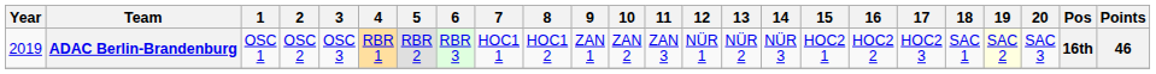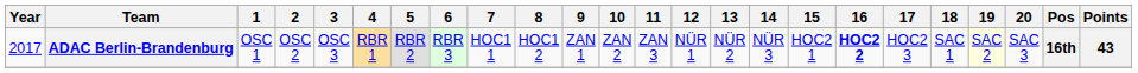 <table class="wikitable" style="text-align:center; font-size:85%">
 <tr>
 <th>Year</th>
 <th>Team</th>
 <th>1</th>
 <th>2</th>
 <th>3</th>
 <th>4</th>
 <th>5</th>
 <th>6</th>
 <th>7</th>
 <th>8</th>
 <th>9</th>
 <th>10</th>
 <th>11</th>
 <th>12</th>
 <th>13</th>
 <th>14</th>
 <th>15</th>
 <th>16</th>
 <th>17</th>
 <th>18</th>
 <th>19</th>
 <th>20</th>
 <th>Pos</th>
 <th>Points</th>
 </tr>
 <tr>
-<td><a href='#'>2019</a></td>
+<td><a href='#'>2017</a></td>
 <th nowrap><a href='#'>ADAC Berlin-Brandenburg</a></th>
 <td><a href='#'>OSC<br>1</a></td>
 <td><a href='#'>OSC<br>2</a></td>
 <td><a href='#'>OSC<br>3</a></td>
 <td style="background:#FFDF9F"><a href='#'>RBR<br>1</a><br></td>
 <td style="background:#DFDFDF"><a href='#'>RBR<br>2</a><br></td>
 <td style="background:#DFFFDF"><a href='#'>RBR<br>3</a><br></td>
 <td><a href='#'>HOC1<br>1</a></td>
 <td><a href='#'>HOC1<br>2</a></td>
 <td><a href='#'>ZAN<br>1</a></td>
 <td><a href='#'>ZAN<br>2</a></td>
 <td><a href='#'>ZAN<br>3</a></td>
 <td><a href='#'>NÜR<br>1</a></td>
 <td><a href='#'>NÜR<br>2</a></td>
 <td><a href='#'>NÜR<br>3</a></td>
 <td><a href='#'>HOC2<br>1</a></td>
-<td><a href='#'>HOC2<br>2</a></td>
+<td><strong><a href='#'>HOC2<br>2</a></strong></td>
 <td><a href='#'>HOC2<br>3</a></td>
 <td><a href='#'>SAC<br>1</a></td>
 <td style="background: lightyellow;"><a href='#'>SAC<br>2</a></td>
 <td><a href='#'>SAC<br>3</a></td>
 <th>16th</th>
-<th>46</th>
+<th>43</th>
 </tr>
 <tr>
 </tr>
 </table>
